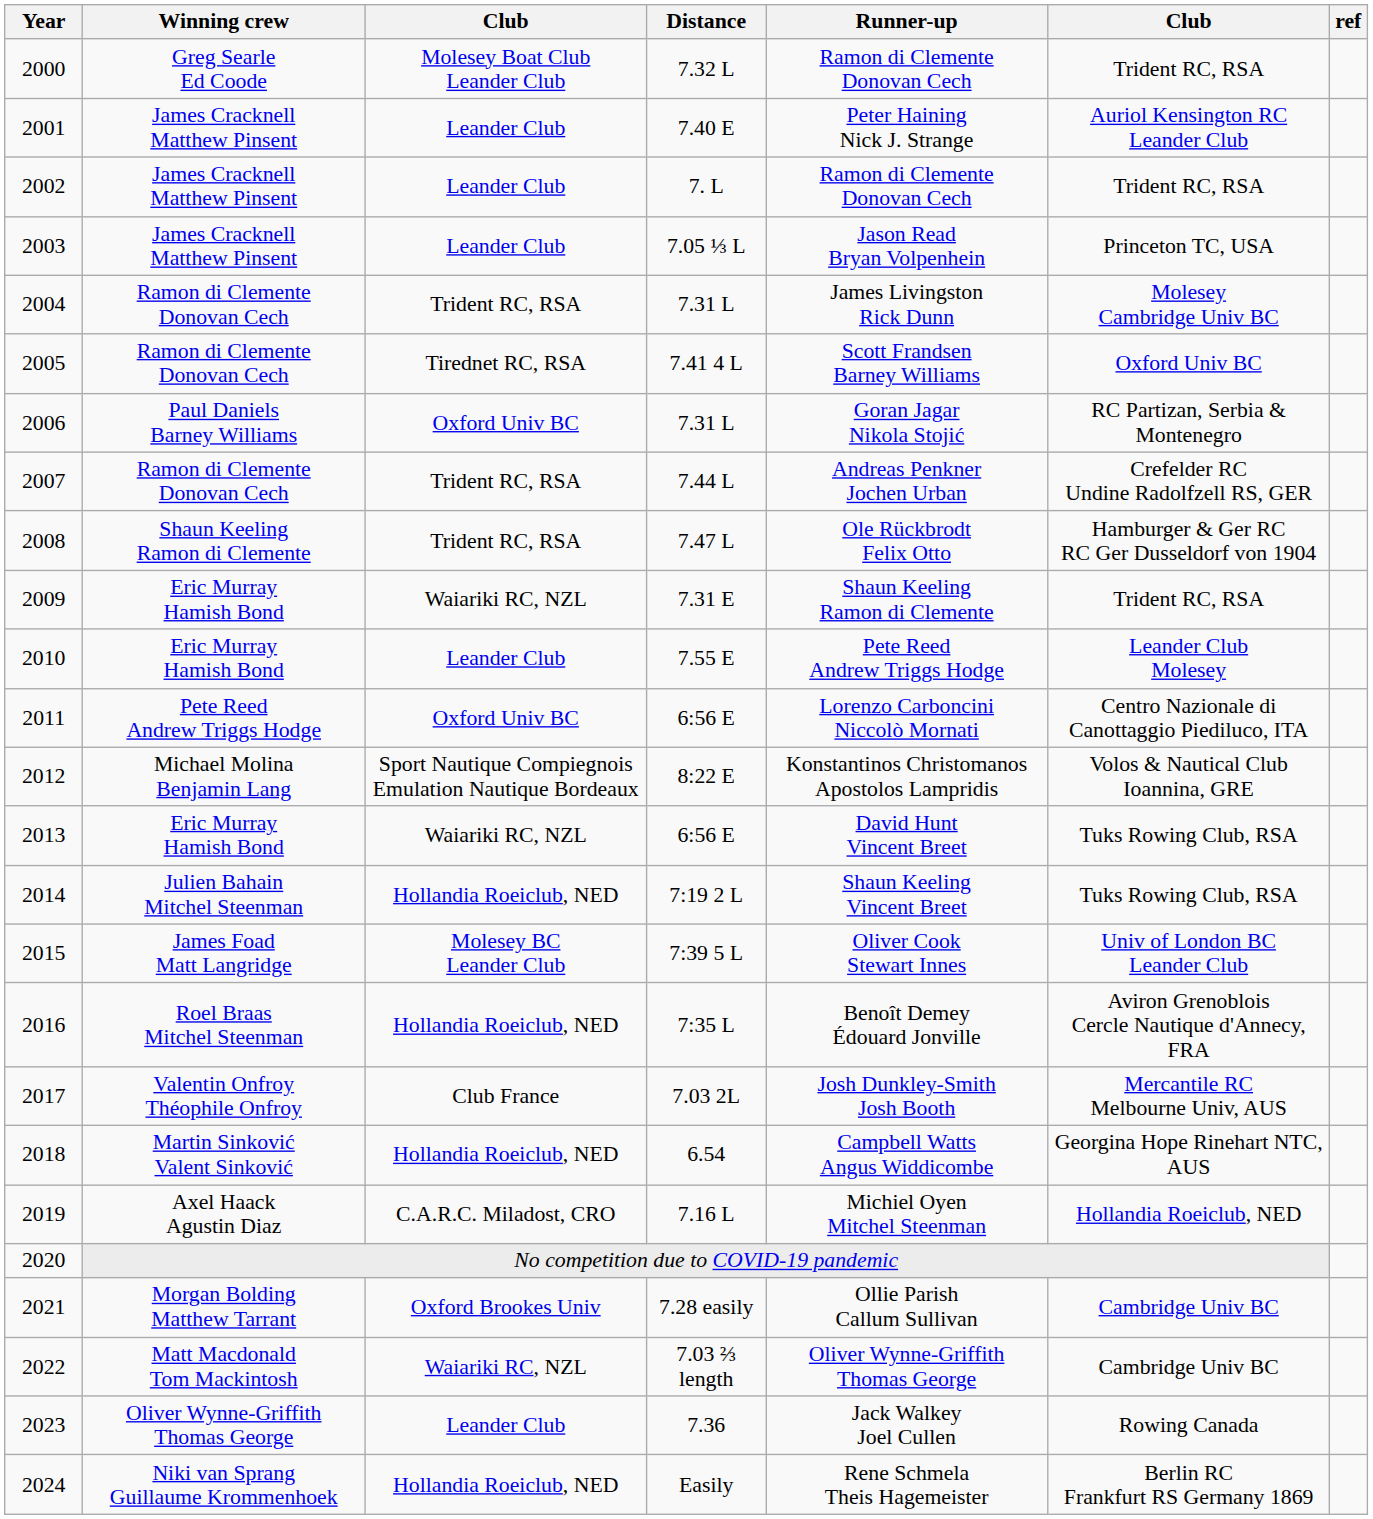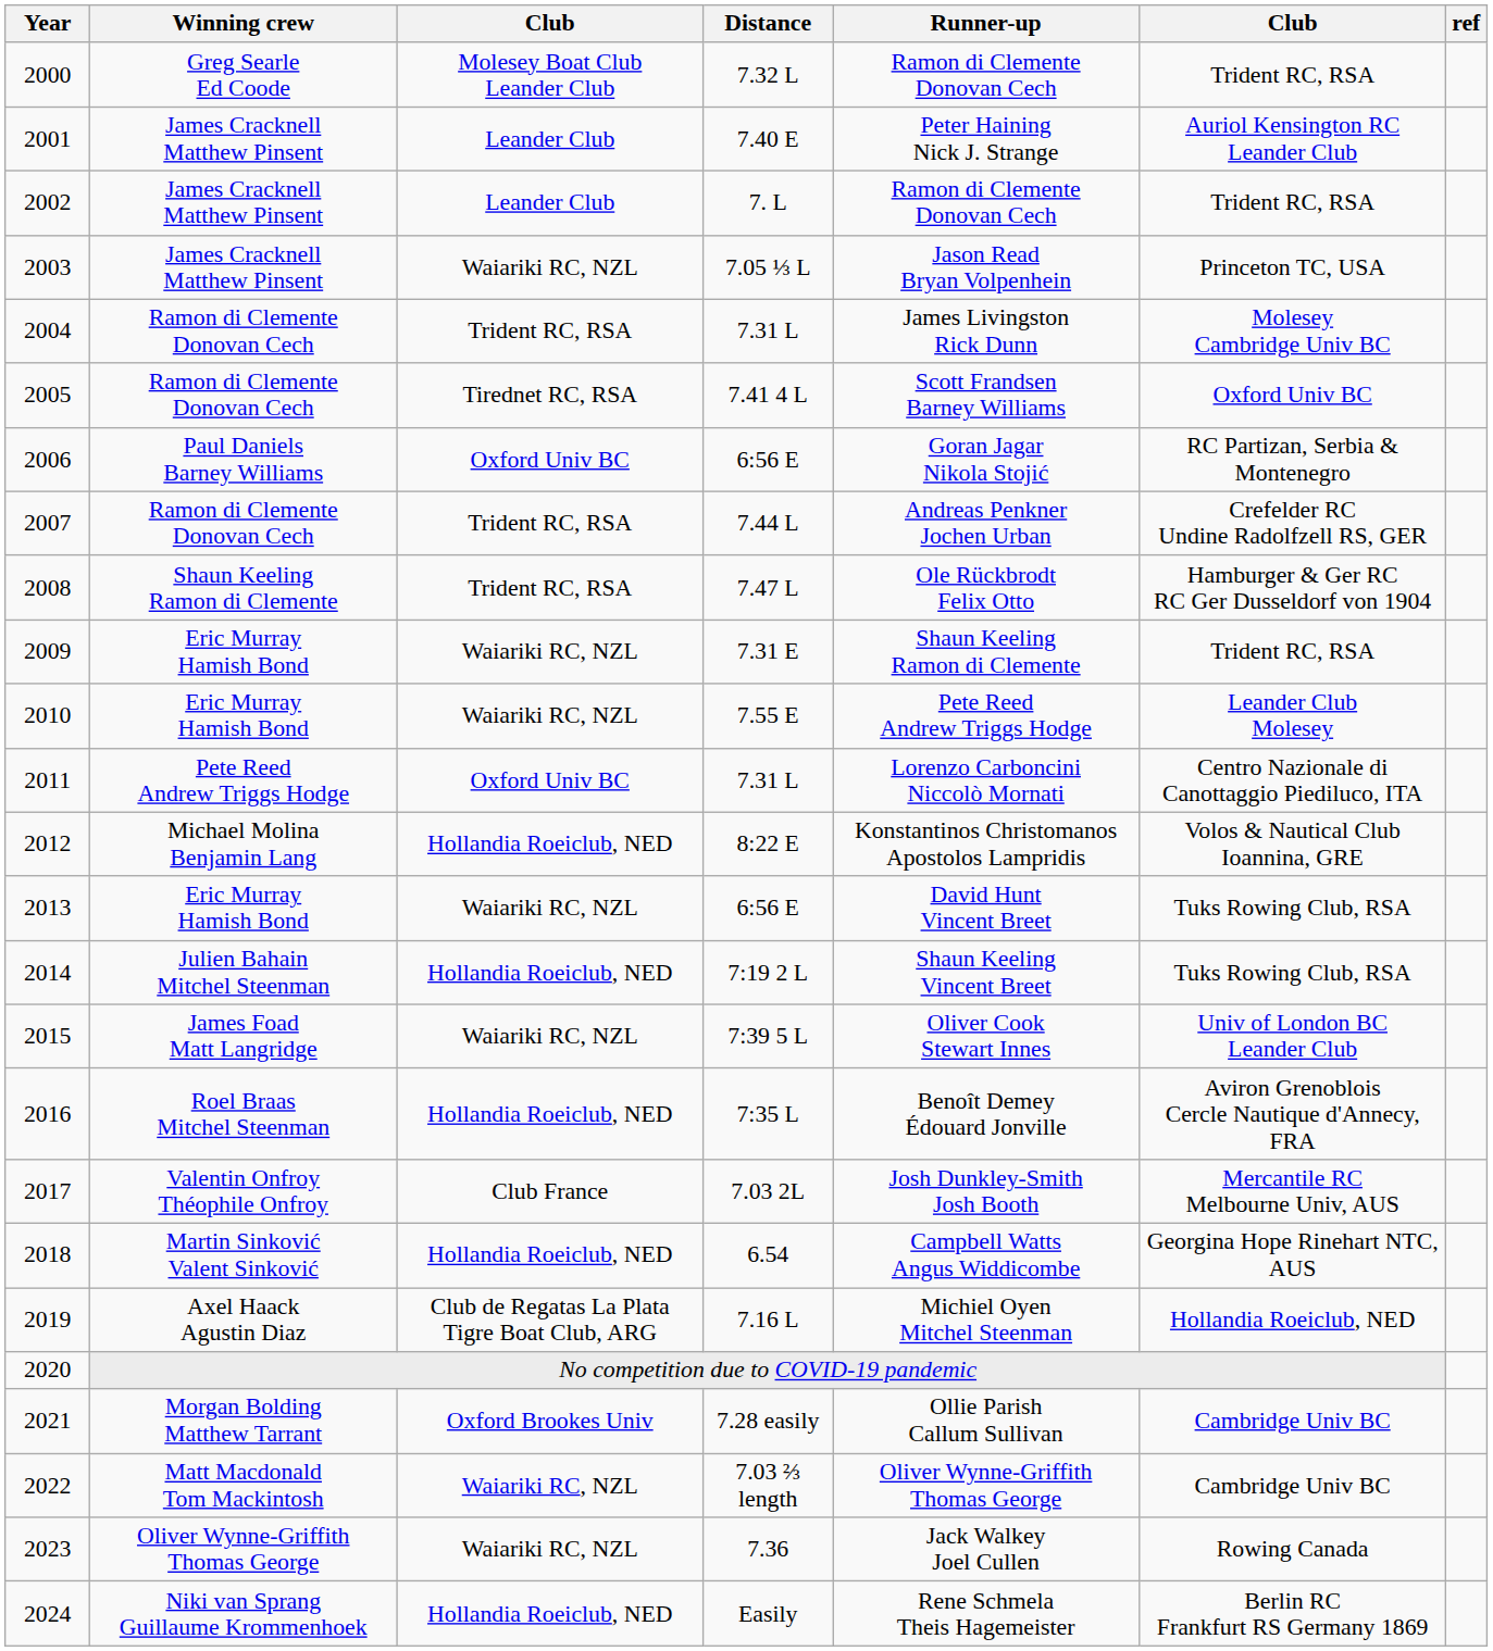 <table class="wikitable" style="text-align:center">
 <tr>
 <th width=50>Year</th>
 <th width=200>Winning crew</th>
 <th width=200>Club</th>
 <th width=80>Distance</th>
 <th width=200>Runner-up</th>
 <th width=200>Club</th>
 <th width=20>ref</th>
 </tr>
 <tr>
 <td>2000</td>
 <td><a href='#'>Greg Searle</a><br><a href='#'>Ed Coode</a></td>
 <td><a href='#'>Molesey Boat Club</a><br><a href='#'>Leander Club</a></td>
 <td>7.32  L</td>
 <td><a href='#'>Ramon di Clemente</a><br><a href='#'>Donovan Cech</a></td>
 <td>Trident RC, RSA</td>
 <td></td>
 </tr>
 <tr>
 <td>2001</td>
 <td><a href='#'>James Cracknell</a><br><a href='#'>Matthew Pinsent</a></td>
 <td><a href='#'>Leander Club</a></td>
 <td>7.40 E</td>
 <td><a href='#'>Peter Haining</a><br>Nick J. Strange</td>
 <td><a href='#'>Auriol Kensington RC</a><br><a href='#'>Leander Club</a></td>
 <td></td>
 </tr>
 <tr>
 <td>2002</td>
 <td><a href='#'>James Cracknell</a><br><a href='#'>Matthew Pinsent</a></td>
 <td><a href='#'>Leander Club</a></td>
 <td>7. L</td>
 <td><a href='#'>Ramon di Clemente</a><br><a href='#'>Donovan Cech</a></td>
 <td>Trident RC, RSA</td>
 <td></td>
 </tr>
 <tr>
 <td>2003</td>
 <td><a href='#'>James Cracknell</a><br><a href='#'>Matthew Pinsent</a></td>
-<td><a href='#'>Leander Club</a></td>
+<td>Waiariki RC, NZL</td>
 <td>7.05 ⅓ L</td>
 <td><a href='#'>Jason Read</a> <br> <a href='#'>Bryan Volpenhein</a></td>
 <td>Princeton TC, USA</td>
 <td></td>
 </tr>
 <tr>
 <td>2004</td>
 <td><a href='#'>Ramon di Clemente</a><br><a href='#'>Donovan Cech</a></td>
 <td>Trident RC, RSA</td>
 <td>7.31  L</td>
 <td>James Livingston <br> <a href='#'>Rick Dunn</a></td>
 <td><a href='#'>Molesey</a><br><a href='#'>Cambridge Univ BC</a></td>
 <td></td>
 </tr>
 <tr>
 <td>2005</td>
 <td><a href='#'>Ramon di Clemente</a><br><a href='#'>Donovan Cech</a></td>
 <td>Tirednet RC, RSA</td>
 <td>7.41 4 L</td>
 <td><a href='#'>Scott Frandsen</a> <br> <a href='#'>Barney Williams</a></td>
 <td><a href='#'>Oxford Univ BC</a></td>
 <td></td>
 </tr>
 <tr>
 <td>2006</td>
 <td><a href='#'>Paul Daniels</a> <br> <a href='#'>Barney Williams</a></td>
 <td><a href='#'>Oxford Univ BC</a></td>
-<td>7.31  L</td>
+<td>6:56 E</td>
 <td><a href='#'>Goran Jagar</a> <br> <a href='#'>Nikola Stojić</a></td>
 <td>RC Partizan, Serbia & Montenegro</td>
 <td></td>
 </tr>
 <tr>
 <td>2007</td>
 <td><a href='#'>Ramon di Clemente</a><br><a href='#'>Donovan Cech</a></td>
 <td>Trident RC, RSA</td>
 <td>7.44  L</td>
 <td><a href='#'>Andreas Penkner</a> <br> <a href='#'>Jochen Urban</a></td>
 <td>Crefelder RC <br>Undine Radolfzell RS, GER</td>
 <td></td>
 </tr>
 <tr>
 <td>2008</td>
 <td><a href='#'>Shaun Keeling</a> <br> <a href='#'>Ramon di Clemente</a></td>
 <td>Trident RC, RSA</td>
 <td>7.47  L</td>
 <td><a href='#'>Ole Rückbrodt</a> <br> <a href='#'>Felix Otto</a></td>
 <td>Hamburger & Ger RC<br>RC Ger Dusseldorf von 1904</td>
 <td></td>
 </tr>
 <tr>
 <td>2009</td>
 <td><a href='#'>Eric Murray</a> <br> <a href='#'>Hamish Bond</a></td>
 <td>Waiariki RC, NZL</td>
 <td>7.31 E</td>
 <td><a href='#'>Shaun Keeling</a> <br> <a href='#'>Ramon di Clemente</a></td>
 <td>Trident RC, RSA</td>
 <td></td>
 </tr>
 <tr>
 <td>2010</td>
 <td><a href='#'>Eric Murray</a> <br> <a href='#'>Hamish Bond</a></td>
-<td><a href='#'>Leander Club</a></td>
+<td>Waiariki RC, NZL</td>
 <td>7.55 E</td>
 <td><a href='#'>Pete Reed</a> <br> <a href='#'>Andrew Triggs Hodge</a></td>
 <td><a href='#'>Leander Club</a> <br><a href='#'>Molesey</a></td>
 <td></td>
 </tr>
 <tr>
 <td>2011</td>
 <td><a href='#'>Pete Reed</a> <br> <a href='#'>Andrew Triggs Hodge</a></td>
 <td><a href='#'>Oxford Univ BC</a></td>
-<td>6:56 E</td>
+<td>7.31  L</td>
 <td><a href='#'>Lorenzo Carboncini</a> <br> <a href='#'>Niccolò Mornati</a></td>
 <td>Centro Nazionale di Canottaggio Piediluco, ITA</td>
 <td></td>
 </tr>
 <tr>
 <td>2012</td>
 <td>Michael Molina <br> <a href='#'>Benjamin Lang</a></td>
-<td>Sport Nautique Compiegnois<br> Emulation Nautique Bordeaux</td>
+<td><a href='#'>Hollandia Roeiclub</a>, NED</td>
 <td>8:22 E</td>
 <td>Konstantinos Christomanos<br>Apostolos Lampridis</td>
 <td>Volos & Nautical Club Ioannina, GRE</td>
 <td></td>
 </tr>
 <tr>
 <td>2013</td>
 <td><a href='#'>Eric Murray</a> <br> <a href='#'>Hamish Bond</a></td>
 <td>Waiariki RC, NZL</td>
 <td>6:56 E</td>
 <td><a href='#'>David Hunt</a> <br> <a href='#'>Vincent Breet</a></td>
 <td>Tuks Rowing Club, RSA</td>
 <td></td>
 </tr>
 <tr>
 <td>2014</td>
 <td><a href='#'>Julien Bahain</a> <br> <a href='#'>Mitchel Steenman</a></td>
 <td><a href='#'>Hollandia Roeiclub</a>, NED</td>
 <td>7:19 2 L</td>
 <td><a href='#'>Shaun Keeling</a> <br> <a href='#'>Vincent Breet</a></td>
 <td>Tuks Rowing Club, RSA</td>
 <td></td>
 </tr>
 <tr>
 <td>2015</td>
 <td><a href='#'>James Foad</a> <br> <a href='#'>Matt Langridge</a></td>
-<td><a href='#'>Molesey BC</a> <br> <a href='#'>Leander Club</a></td>
+<td>Waiariki RC, NZL</td>
 <td>7:39 5 L</td>
 <td><a href='#'>Oliver Cook</a> <br> <a href='#'>Stewart Innes</a></td>
 <td><a href='#'>Univ of London BC</a><br> <a href='#'>Leander Club</a></td>
 <td></td>
 </tr>
 <tr>
 <td>2016</td>
 <td><a href='#'>Roel Braas</a> <br> <a href='#'>Mitchel Steenman</a></td>
 <td><a href='#'>Hollandia Roeiclub</a>, NED</td>
 <td>7:35  L</td>
 <td>Benoît Demey<br>Édouard Jonville</td>
 <td>Aviron Grenoblois<br>Cercle Nautique d'Annecy, FRA</td>
 <td></td>
 </tr>
 <tr>
 <td>2017</td>
 <td><a href='#'>Valentin Onfroy</a> <br> <a href='#'>Théophile Onfroy</a></td>
 <td>Club France</td>
 <td>7.03 2L</td>
 <td><a href='#'>Josh Dunkley-Smith</a> <br> <a href='#'>Josh Booth</a></td>
 <td><a href='#'>Mercantile RC</a><br>Melbourne Univ, AUS</td>
 <td></td>
 </tr>
 <tr>
 <td>2018</td>
 <td><a href='#'>Martin Sinković</a> <br> <a href='#'>Valent Sinković</a></td>
 <td><a href='#'>Hollandia Roeiclub</a>, NED</td>
 <td>6.54</td>
 <td><a href='#'>Campbell Watts</a> <br> <a href='#'>Angus Widdicombe</a></td>
 <td>Georgina Hope Rinehart NTC, AUS</td>
 <td></td>
 </tr>
 <tr>
 <td>2019</td>
 <td>Axel Haack<br>Agustin Diaz</td>
-<td>C.A.R.C. Miladost, CRO</td>
+<td>Club de Regatas La Plata<br>Tigre Boat Club, ARG</td>
 <td>7.16  L</td>
 <td>Michiel Oyen<br> <a href='#'>Mitchel Steenman</a></td>
 <td><a href='#'>Hollandia Roeiclub</a>, NED</td>
 <td></td>
 </tr>
 <tr>
 <td>2020</td>
 <td colspan=5 bgcolor="ececec"><em>No competition due to <a href='#'>COVID-19 pandemic</a></em></td>
 <td></td>
 </tr>
 <tr>
 <td>2021</td>
 <td><a href='#'>Morgan Bolding</a> <br> <a href='#'>Matthew Tarrant</a></td>
 <td><a href='#'>Oxford Brookes Univ</a></td>
 <td>7.28 easily</td>
 <td>Ollie Parish<br> Callum Sullivan</td>
 <td><a href='#'>Cambridge Univ BC</a></td>
 <td></td>
 </tr>
 <tr>
 <td>2022</td>
 <td><a href='#'>Matt Macdonald</a><br><a href='#'>Tom Mackintosh</a></td>
 <td><a href='#'>Waiariki RC</a>, NZL</td>
 <td>7.03 ⅔ length</td>
 <td><a href='#'>Oliver Wynne-Griffith</a><br> <a href='#'>Thomas George</a></td>
 <td>Cambridge Univ BC</td>
 <td></td>
 </tr>
 <tr>
 <td>2023</td>
 <td><a href='#'>Oliver Wynne-Griffith</a><br> <a href='#'>Thomas George</a></td>
-<td><a href='#'>Leander Club</a></td>
+<td>Waiariki RC, NZL</td>
 <td>7.36 </td>
 <td>Jack Walkey<br> Joel Cullen</td>
 <td>Rowing Canada</td>
 <td></td>
 </tr>
 <tr>
 <td>2024</td>
 <td><a href='#'>Niki van Sprang</a><br><a href='#'>Guillaume Krommenhoek</a></td>
 <td><a href='#'>Hollandia Roeiclub</a>, NED</td>
 <td>Easily</td>
 <td>Rene Schmela<br>Theis Hagemeister</td>
 <td>Berlin RC<br>Frankfurt RS Germany 1869</td>
 <td></td>
 </tr>
 </table>
